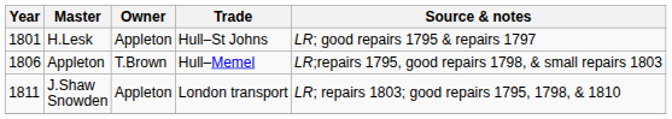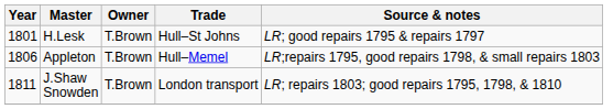 <table class="sortable wikitable">
 <tr>
 <th>Year</th>
 <th>Master</th>
 <th>Owner</th>
 <th>Trade</th>
 <th>Source & notes</th>
 </tr>
 <tr>
 <td>1801</td>
 <td>H.Lesk</td>
-<td>Appleton</td>
+<td>T.Brown</td>
 <td>Hull–St Johns</td>
 <td><em>LR</em>; good repairs 1795 & repairs 1797</td>
 </tr>
 <tr>
 <td>1806</td>
 <td>Appleton</td>
 <td>T.Brown</td>
 <td>Hull–<a href='#'>Memel</a></td>
 <td><em>LR</em>;repairs 1795, good repairs 1798, & small repairs 1803</td>
 </tr>
 <tr>
 <td>1811</td>
 <td>J.Shaw<br>Snowden</td>
-<td>Appleton</td>
+<td>T.Brown</td>
 <td>London transport</td>
 <td><em>LR</em>; repairs 1803; good repairs 1795, 1798, & 1810</td>
 </tr>
 <tr>
 </tr>
 </table>
